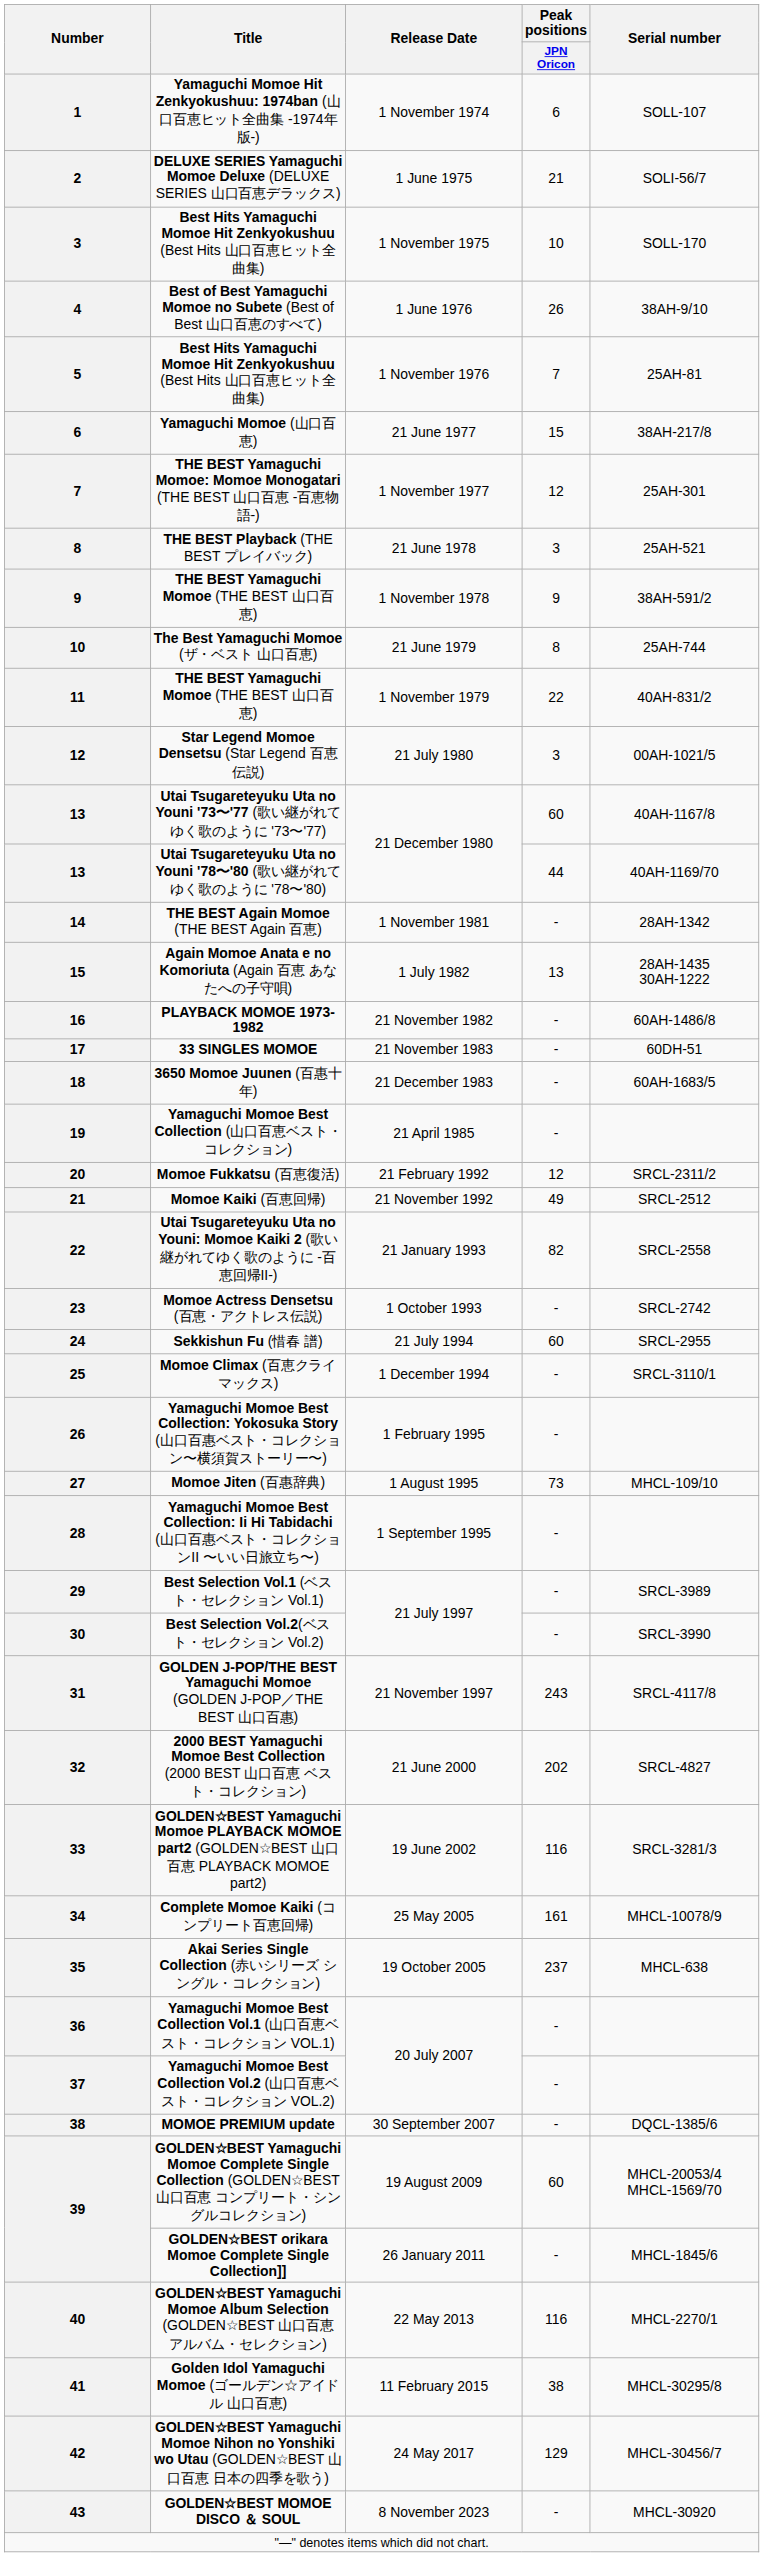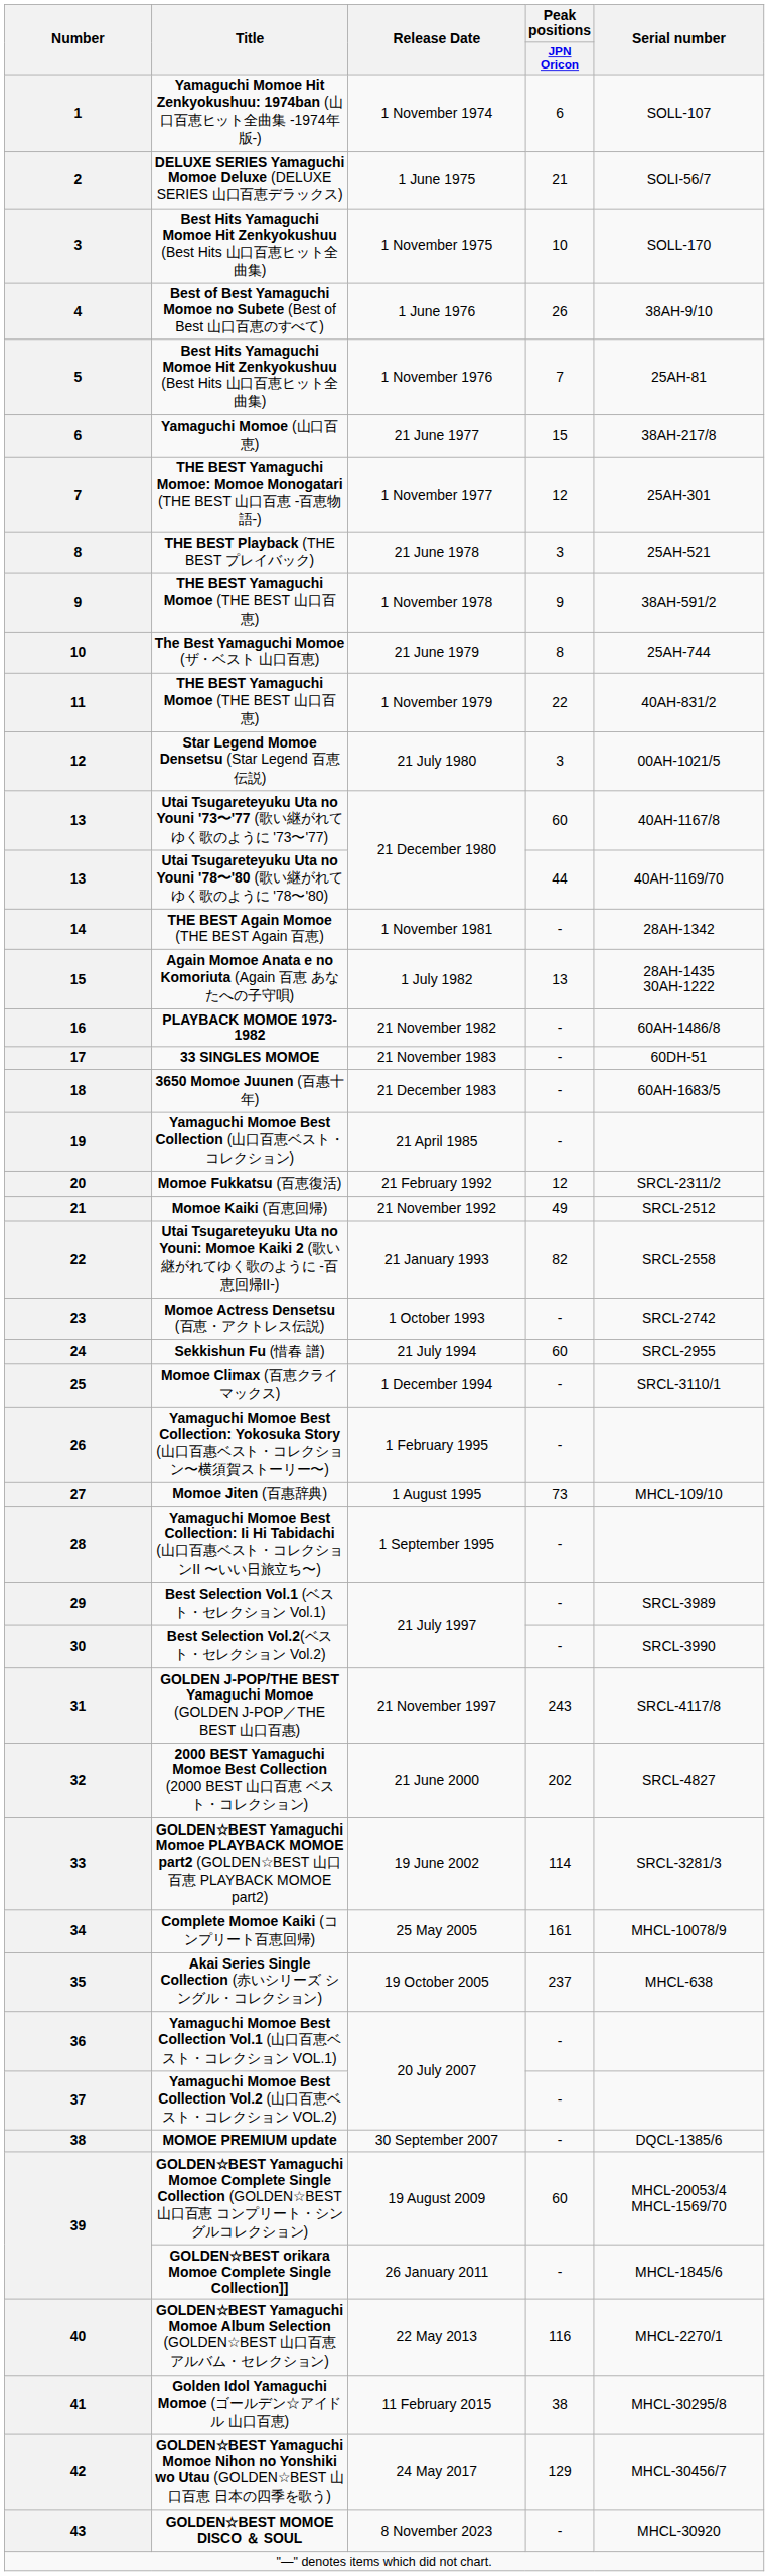 <table class="wikitable plainrowheaders" style="text-align:center;">
 <tr>
 <th style="width:15em;" rowspan="2">Number</th>
 <th style="width:18em;" rowspan="2">Title</th>
 <th style="width:18em;" rowspan="2">Release Date</th>
 <th colspan="1">Peak positions</th>
 <th style="width:18em;" rowspan="2">Serial number</th>
 </tr>
 <tr>
 <th style="width:3em;font-size:85%"><a href='#'>JPN<br>Oricon</a><br></th>
 </tr>
 <tr>
 <th>1</th>
 <td><strong>Yamaguchi Momoe Hit Zenkyokushuu: 1974ban</strong> (山口百恵ヒット全曲集 -1974年版-)</td>
 <td>1 November 1974</td>
 <td>6</td>
 <td>SOLL-107</td>
 </tr>
 <tr>
 <th>2</th>
 <td><strong>DELUXE SERIES Yamaguchi Momoe Deluxe</strong> (DELUXE SERIES 山口百恵デラックス)</td>
 <td>1 June 1975</td>
 <td>21</td>
 <td>SOLI-56/7</td>
 </tr>
 <tr>
 <th>3</th>
 <td><strong>Best Hits Yamaguchi Momoe Hit Zenkyokushuu</strong> (Best Hits 山口百恵ヒット全曲集)</td>
 <td>1 November 1975</td>
 <td>10</td>
 <td>SOLL-170</td>
 </tr>
 <tr>
 <th>4</th>
 <td><strong>Best of Best Yamaguchi Momoe no Subete</strong> (Best of Best 山口百恵のすべて)</td>
 <td>1 June 1976</td>
 <td>26</td>
 <td>38AH-9/10</td>
 </tr>
 <tr>
 <th>5</th>
 <td><strong>Best Hits Yamaguchi Momoe Hit Zenkyokushuu</strong> (Best Hits 山口百恵ヒット全曲集)</td>
 <td>1 November 1976</td>
 <td>7</td>
 <td>25AH-81</td>
 </tr>
 <tr>
 <th>6</th>
 <td><strong>Yamaguchi Momoe</strong> (山口百恵)</td>
 <td>21 June 1977</td>
 <td>15</td>
 <td>38AH-217/8</td>
 </tr>
 <tr>
 <th>7</th>
 <td><strong>THE BEST Yamaguchi Momoe: Momoe Monogatari</strong> (THE BEST 山口百恵 -百恵物語-)</td>
 <td>1 November 1977</td>
 <td>12</td>
 <td>25AH-301</td>
 </tr>
 <tr>
 <th>8</th>
 <td><strong>THE BEST Playback</strong> (THE BEST プレイバック)</td>
 <td>21 June 1978</td>
 <td>3</td>
 <td>25AH-521</td>
 </tr>
 <tr>
 <th>9</th>
 <td><strong>THE BEST Yamaguchi Momoe</strong> (THE BEST 山口百恵)</td>
 <td>1 November 1978</td>
 <td>9</td>
 <td>38AH-591/2</td>
 </tr>
 <tr>
 <th>10</th>
 <td><strong>The Best Yamaguchi Momoe</strong> (ザ・ベスト 山口百恵)</td>
 <td>21 June 1979</td>
 <td>8</td>
 <td>25AH-744</td>
 </tr>
 <tr>
 <th>11</th>
 <td><strong>THE BEST Yamaguchi Momoe</strong> (THE BEST 山口百恵)</td>
 <td>1 November 1979</td>
 <td>22</td>
 <td>40AH-831/2</td>
 </tr>
 <tr>
 <th>12</th>
 <td><strong>Star Legend Momoe Densetsu</strong> (Star Legend 百恵伝説)</td>
 <td>21 July 1980</td>
 <td>3</td>
 <td>00AH-1021/5</td>
 </tr>
 <tr>
 <th>13</th>
 <td><strong>Utai Tsugareteyuku Uta no Youni '73〜'77</strong> (歌い継がれてゆく歌のように '73〜'77)</td>
 <td rowspan="2">21 December 1980</td>
 <td>60</td>
 <td>40AH-1167/8</td>
 </tr>
 <tr>
 <th>13</th>
 <td><strong>Utai Tsugareteyuku Uta no Youni '78〜'80</strong> (歌い継がれてゆく歌のように '78〜'80)</td>
 <td>44</td>
 <td>40AH-1169/70</td>
 </tr>
 <tr>
 <th>14</th>
 <td><strong>THE BEST Again Momoe</strong> (THE BEST Again 百恵)</td>
 <td>1 November 1981</td>
 <td>-</td>
 <td>28AH-1342</td>
 </tr>
 <tr>
 <th>15</th>
 <td><strong>Again Momoe Anata e no Komoriuta</strong> (Again 百恵 あなたへの子守唄)</td>
 <td>1 July 1982</td>
 <td>13</td>
 <td>28AH-1435<br>30AH-1222</td>
 </tr>
 <tr>
 <th>16</th>
 <td><strong>PLAYBACK MOMOE 1973-1982</strong></td>
 <td>21 November 1982</td>
 <td>-</td>
 <td>60AH-1486/8</td>
 </tr>
 <tr>
 <th>17</th>
 <td><strong>33 SINGLES MOMOE</strong></td>
 <td>21 November 1983</td>
 <td>-</td>
 <td>60DH-51</td>
 </tr>
 <tr>
 <th>18</th>
 <td><strong>3650 Momoe Juunen</strong> (百惠十年)</td>
 <td>21 December 1983</td>
 <td>-</td>
 <td>60AH-1683/5</td>
 </tr>
 <tr>
 <th>19</th>
 <td><strong>Yamaguchi Momoe Best Collection</strong> (山口百恵ベスト・コレクション)</td>
 <td>21 April 1985</td>
 <td>-</td>
 <td></td>
 </tr>
 <tr>
 <th>20</th>
 <td><strong>Momoe Fukkatsu</strong> (百恵復活)</td>
 <td>21 February 1992</td>
 <td>12</td>
 <td>SRCL-2311/2</td>
 </tr>
 <tr>
 <th>21</th>
 <td><strong>Momoe Kaiki</strong> (百恵回帰)</td>
 <td>21 November 1992</td>
 <td>49</td>
 <td>SRCL-2512</td>
 </tr>
 <tr>
 <th>22</th>
 <td><strong>Utai Tsugareteyuku Uta no Youni: Momoe Kaiki 2</strong> (歌い継がれてゆく歌のように -百恵回帰II-)</td>
 <td>21 January 1993</td>
 <td>82</td>
 <td>SRCL-2558</td>
 </tr>
 <tr>
 <th>23</th>
 <td><strong>Momoe Actress Densetsu</strong> (百恵・アクトレス伝説)</td>
 <td>1 October 1993</td>
 <td>-</td>
 <td>SRCL-2742</td>
 </tr>
 <tr>
 <th>24</th>
 <td><strong>Sekkishun Fu</strong>  (惜春 譜)</td>
 <td>21 July 1994</td>
 <td>60</td>
 <td>SRCL-2955</td>
 </tr>
 <tr>
 <th>25</th>
 <td><strong>Momoe Climax</strong> (百恵クライマックス)</td>
 <td>1 December 1994</td>
 <td>-</td>
 <td>SRCL-3110/1</td>
 </tr>
 <tr>
 <th>26</th>
 <td><strong>Yamaguchi Momoe Best Collection: Yokosuka Story</strong> (山口百惠ベスト・コレクション〜横須賀ストーリー〜)</td>
 <td>1 February 1995</td>
 <td>-</td>
 <td></td>
 </tr>
 <tr>
 <th>27</th>
 <td><strong>Momoe Jiten</strong> (百惠辞典)</td>
 <td>1 August 1995</td>
 <td>73</td>
 <td>MHCL-109/10</td>
 </tr>
 <tr>
 <th>28</th>
 <td><strong>Yamaguchi Momoe Best Collection: Ii Hi Tabidachi</strong> (山口百惠ベスト・コレクションII 〜いい日旅立ち〜)</td>
 <td>1 September 1995</td>
 <td>-</td>
 <td></td>
 </tr>
 <tr>
 <th>29</th>
 <td><strong>Best Selection Vol.1</strong> (ベスト・セレクション Vol.1)</td>
 <td rowspan="2">21 July 1997</td>
 <td>-</td>
 <td>SRCL-3989</td>
 </tr>
 <tr>
 <th>30</th>
 <td><strong>Best Selection Vol.2</strong>(ベスト・セレクション Vol.2)</td>
 <td>-</td>
 <td>SRCL-3990</td>
 </tr>
 <tr>
 <th>31</th>
 <td><strong>GOLDEN J-POP/THE BEST Yamaguchi Momoe</strong> (GOLDEN J-POP／THE BEST 山口百惠)</td>
 <td>21 November 1997</td>
 <td>243</td>
 <td>SRCL-4117/8</td>
 </tr>
 <tr>
 <th>32</th>
 <td><strong>2000 BEST Yamaguchi Momoe Best Collection</strong> (2000 BEST 山口百恵 ベスト・コレクション)</td>
 <td>21 June 2000</td>
 <td>202</td>
 <td>SRCL-4827</td>
 </tr>
 <tr>
 <th>33</th>
 <td><strong>GOLDEN☆BEST Yamaguchi Momoe PLAYBACK MOMOE part2</strong> (GOLDEN☆BEST 山口百恵 PLAYBACK MOMOE part2)</td>
 <td>19 June 2002</td>
-<td>116</td>
+<td>114</td>
 <td>SRCL-3281/3</td>
 </tr>
 <tr>
 <th>34</th>
 <td><strong>Complete Momoe Kaiki</strong> (コンプリート百恵回帰)</td>
 <td>25 May 2005</td>
 <td>161</td>
 <td>MHCL-10078/9</td>
 </tr>
 <tr>
 <th>35</th>
 <td><strong>Akai Series Single Collection</strong> (赤いシリーズ シングル・コレクション)</td>
 <td>19 October 2005</td>
 <td>237</td>
 <td>MHCL-638</td>
 </tr>
 <tr>
 <th>36</th>
 <td><strong>Yamaguchi Momoe Best Collection Vol.1</strong> (山口百恵ベスト・コレクション VOL.1)</td>
 <td rowspan="2">20 July 2007</td>
 <td>-</td>
 <td></td>
 </tr>
 <tr>
 <th>37</th>
 <td><strong>Yamaguchi Momoe Best Collection Vol.2</strong> (山口百恵ベスト・コレクション VOL.2)</td>
 <td>-</td>
 <td></td>
 </tr>
 <tr>
 <th>38</th>
 <td><strong>MOMOE PREMIUM update</strong></td>
 <td>30 September 2007</td>
 <td>-</td>
 <td>DQCL-1385/6</td>
 </tr>
 <tr>
 <th rowspan="2">39</th>
 <td><strong>GOLDEN☆BEST Yamaguchi Momoe Complete Single Collection</strong> (GOLDEN☆BEST 山口百恵 コンプリート・シングルコレクション)</td>
 <td>19 August 2009</td>
 <td>60</td>
 <td>MHCL-20053/4<br>MHCL-1569/70</td>
 </tr>
 <tr>
 <td><strong>GOLDEN☆BEST orikara Momoe Complete Single Collection]]</strong></td>
 <td>26 January 2011</td>
 <td>-</td>
 <td>MHCL-1845/6</td>
 </tr>
 <tr>
 <th>40</th>
 <td><strong>GOLDEN☆BEST Yamaguchi Momoe Album Selection</strong> (GOLDEN☆BEST 山口百恵 アルバム・セレクション)</td>
 <td>22 May 2013</td>
 <td>116</td>
 <td>MHCL-2270/1</td>
 </tr>
 <tr>
 <th>41</th>
 <td><strong>Golden Idol Yamaguchi Momoe</strong> (ゴールデン☆アイドル 山口百恵)</td>
 <td>11 February 2015</td>
 <td>38</td>
 <td>MHCL-30295/8</td>
 </tr>
 <tr>
 <th>42</th>
 <td><strong>GOLDEN☆BEST Yamaguchi Momoe Nihon no Yonshiki wo Utau</strong> (GOLDEN☆BEST 山口百恵 日本の四季を歌う)</td>
 <td>24 May 2017</td>
 <td>129</td>
 <td>MHCL-30456/7</td>
 </tr>
 <tr>
 <th>43</th>
 <td><strong>GOLDEN☆BEST MOMOE DISCO ＆ SOUL</strong></td>
 <td>8 November 2023</td>
 <td>-</td>
 <td>MHCL-30920</td>
 </tr>
 <tr>
 <td colspan="11" align="center" style="font-size:90%;">"—" denotes items which did not chart.</td>
 </tr>
 </table>
